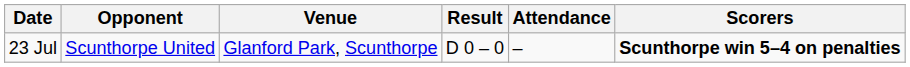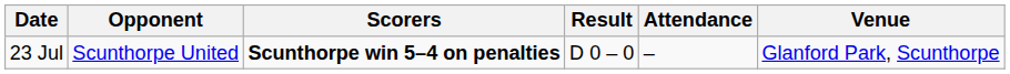 <table class="wikitable">
 <tr>
 <th>Date</th>
 <th>Opponent</th>
-<th>Venue</th>
+<th>Scorers</th>
 <th>Result</th>
 <th>Attendance</th>
-<th>Scorers</th>
+<th>Venue</th>
 </tr>
 <tr>
 <td>23 Jul</td>
 <td><a href='#'>Scunthorpe United</a><br></td>
-<td><a href='#'>Glanford Park</a>, <a href='#'>Scunthorpe</a></td>
+<td><strong>Scunthorpe win 5–4 on penalties</strong></td>
 <td>D 0 – 0</td>
 <td>–</td>
-<td><strong>Scunthorpe win 5–4 on penalties</strong></td>
+<td><a href='#'>Glanford Park</a>, <a href='#'>Scunthorpe</a></td>
 </tr>
 </table>
